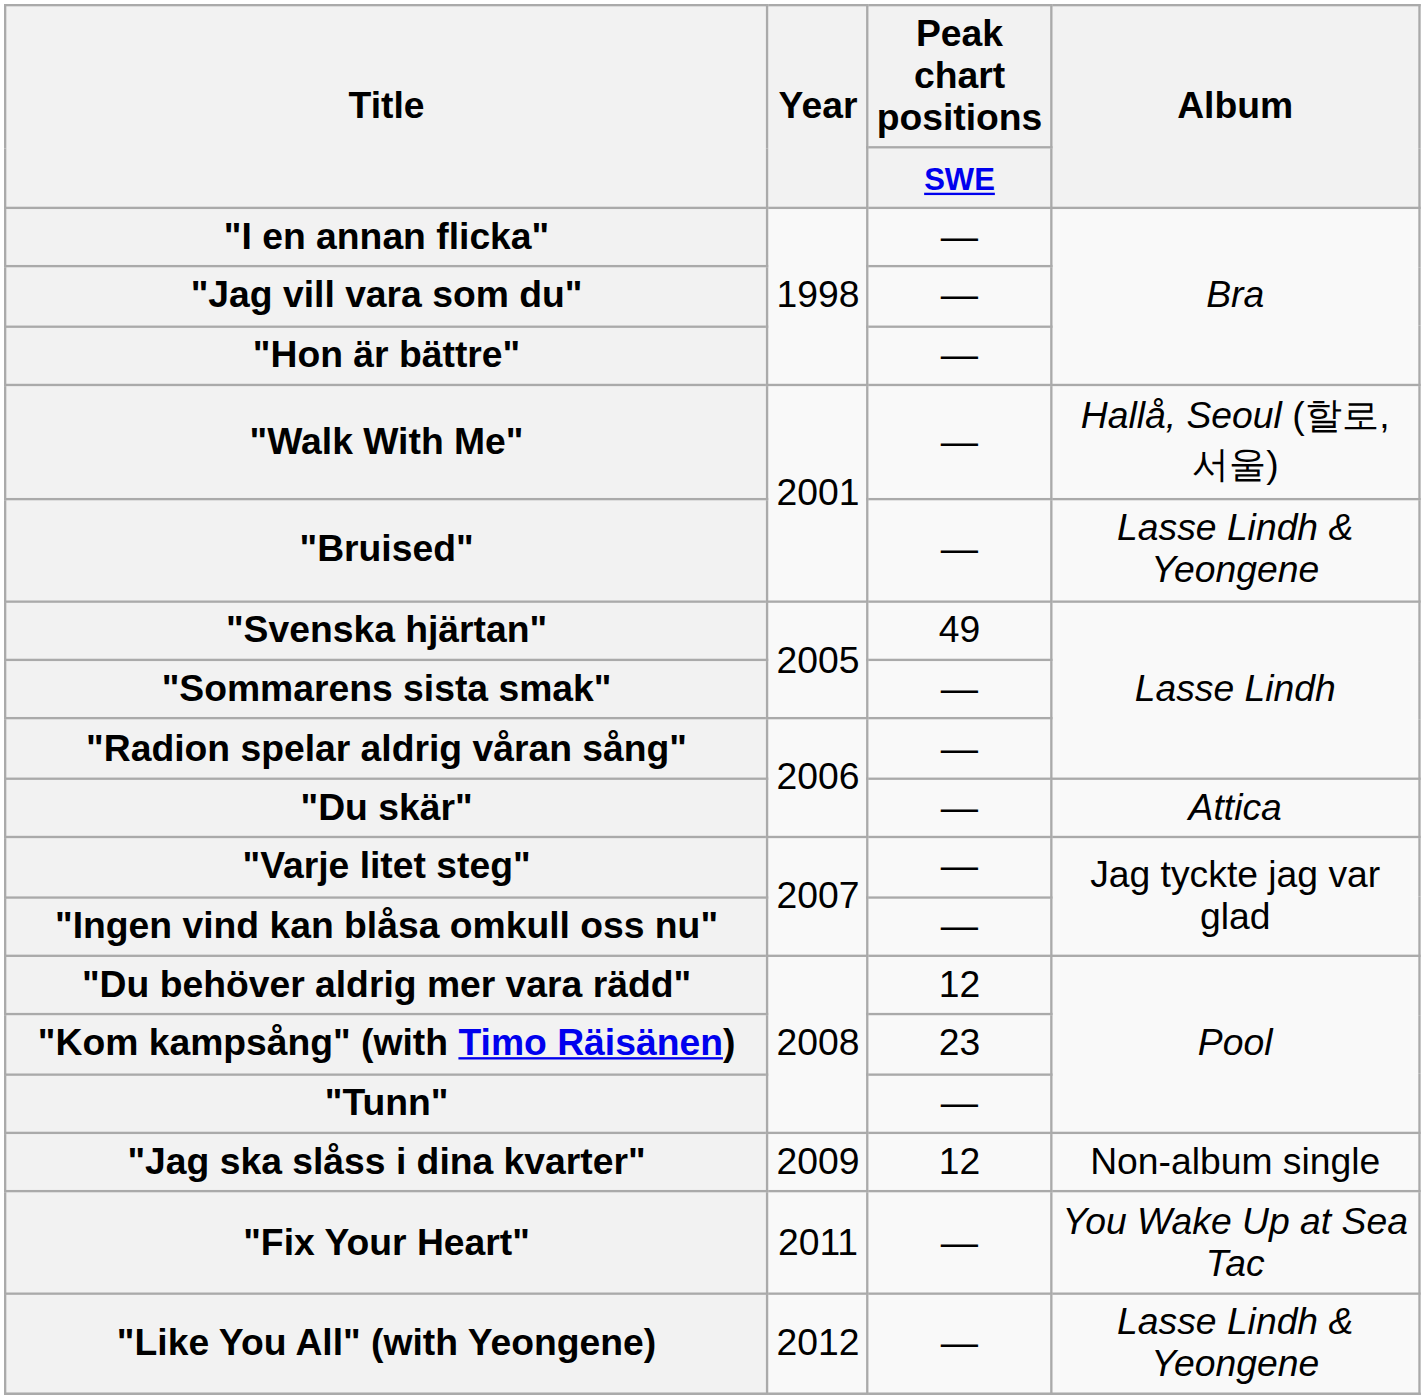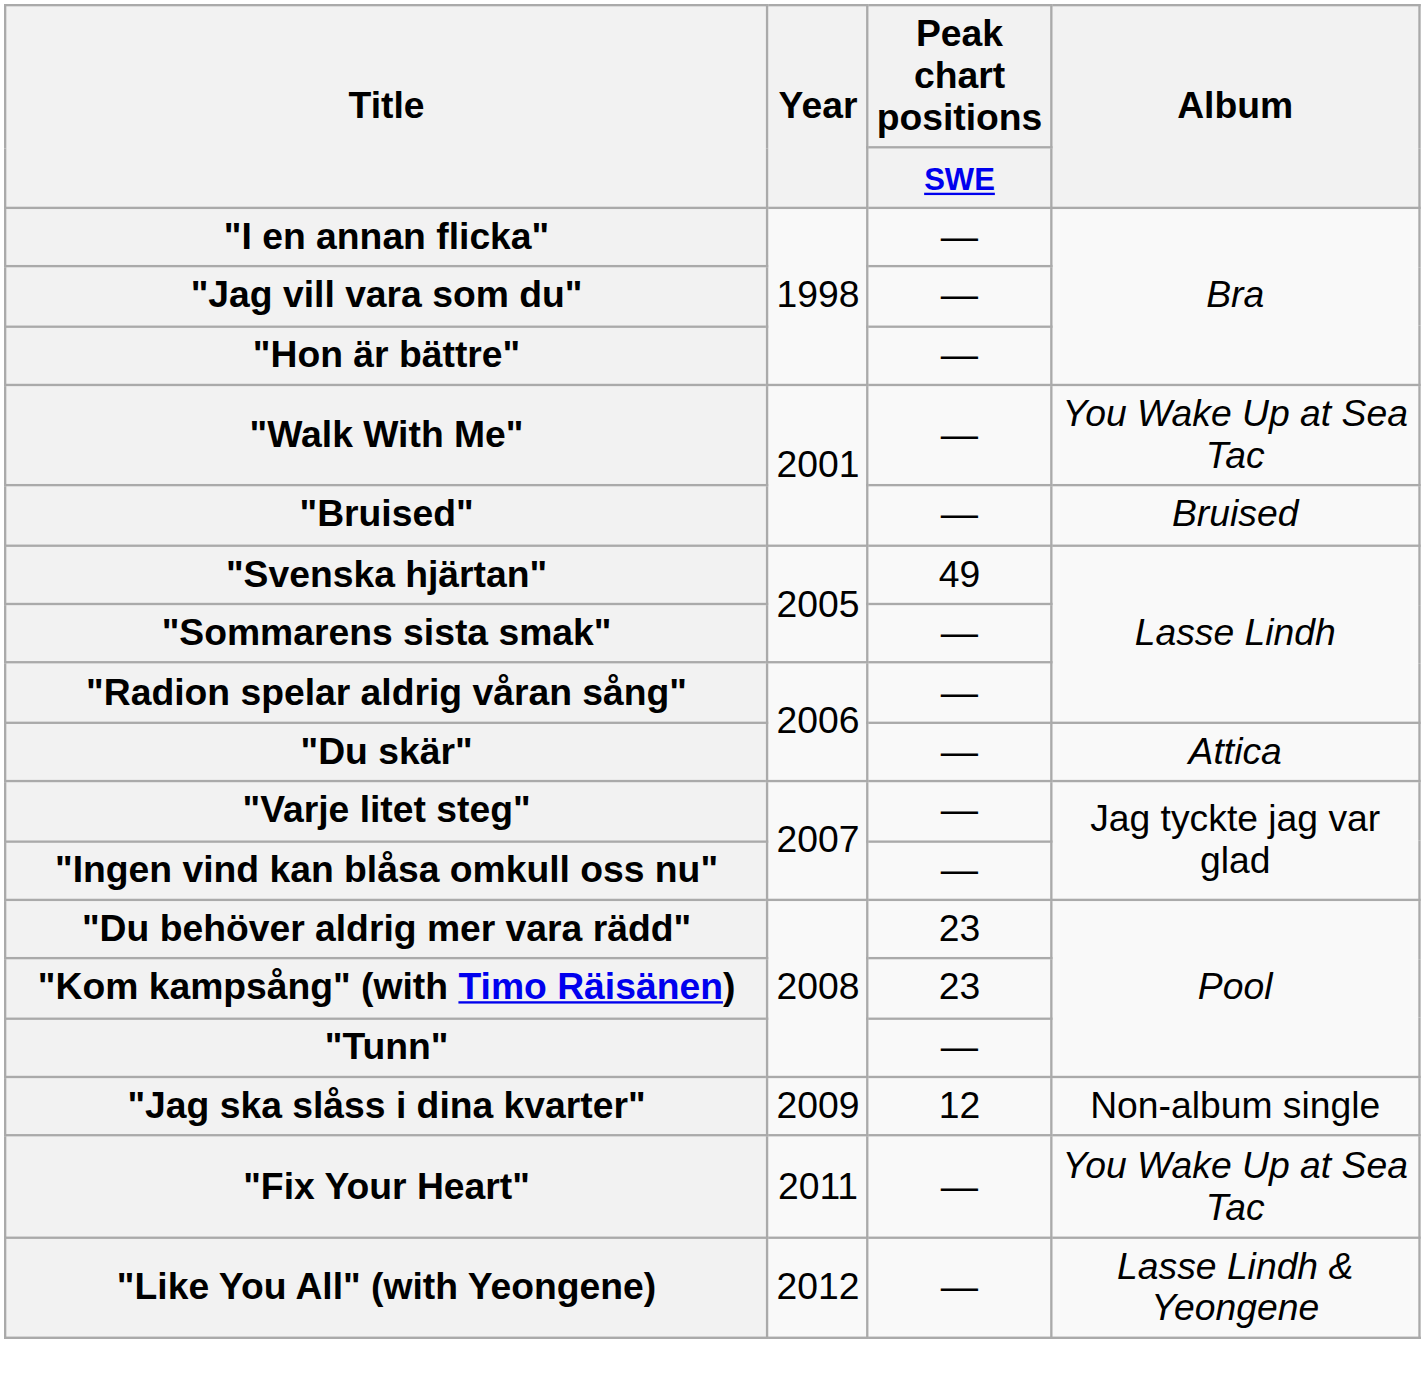 <table class="wikitable plainrowheaders" style="text-align:center;">
 <tr>
 <th scope="col" rowspan="2" style="width:20em;">Title</th>
 <th scope="col" rowspan="2">Year</th>
 <th scope="col" colspan="1">Peak chart positions</th>
 <th scope="col" rowspan="2">Album</th>
 </tr>
 <tr>
 <th style="width:3em;"><small><a href='#'>SWE</a></small><br></th>
 </tr>
 <tr>
 <th scope="row">"I en annan flicka"</th>
 <td rowspan="3">1998</td>
 <td>—</td>
 <td rowspan="3"><em>Bra</em></td>
 </tr>
 <tr>
 <th scope="row">"Jag vill vara som du"</th>
 <td>—</td>
 </tr>
 <tr>
 <th scope="row">"Hon är bättre"</th>
 <td>—</td>
 </tr>
 <tr>
 <th scope="row">"Walk With Me"</th>
 <td rowspan="2">2001</td>
 <td>—</td>
-<td><em>Hallå, Seoul</em> (할로, 서울) </td>
+<td><em>You Wake Up at Sea Tac</em></td>
 </tr>
 <tr>
 <th scope="row">"Bruised"</th>
 <td>—</td>
-<td><em>Lasse Lindh & Yeongene</em> </td>
+<td><em>Bruised</em></td>
 </tr>
 <tr>
 <th scope="row">"Svenska hjärtan"</th>
 <td rowspan="2">2005</td>
 <td>49</td>
 <td rowspan="3"><em>Lasse Lindh</em></td>
 </tr>
 <tr>
 <th scope="row">"Sommarens sista smak"</th>
 <td>—</td>
 </tr>
 <tr>
 <th scope="row">"Radion spelar aldrig våran sång"</th>
 <td rowspan="2">2006</td>
 <td>—</td>
 </tr>
 <tr>
 <th scope="row">"Du skär"</th>
 <td>—</td>
 <td><em>Attica</em></td>
 </tr>
 <tr>
 <th scope="row">"Varje litet steg"</th>
 <td rowspan="2">2007</td>
 <td>—</td>
 <td rowspan="2">Jag tyckte jag var glad</td>
 </tr>
 <tr>
 <th scope="row">"Ingen vind kan blåsa omkull oss nu"</th>
 <td>—</td>
 </tr>
 <tr>
 <th scope="row">"Du behöver aldrig mer vara rädd"</th>
 <td rowspan="3">2008</td>
-<td>12</td>
+<td>23</td>
 <td rowspan="3"><em>Pool</em></td>
 </tr>
 <tr>
 <th scope="row">"Kom kampsång" (with <a href='#'>Timo Räisänen</a>)</th>
 <td>23</td>
 </tr>
 <tr>
 <th scope="row">"Tunn"</th>
 <td>—</td>
 </tr>
 <tr>
 <th scope="row">"Jag ska slåss i dina kvarter"</th>
 <td>2009</td>
 <td>12</td>
 <td>Non-album single</td>
 </tr>
 <tr>
 <th scope="row">"Fix Your Heart"</th>
 <td>2011</td>
 <td>—</td>
 <td><em>You Wake Up at Sea Tac</em></td>
 </tr>
 <tr>
 <th scope="row">"Like You All" (with Yeongene)</th>
 <td>2012</td>
 <td>—</td>
 <td><em>Lasse Lindh & Yeongene</em> </td>
 </tr>
 <tr>
 </tr>
 </table>
